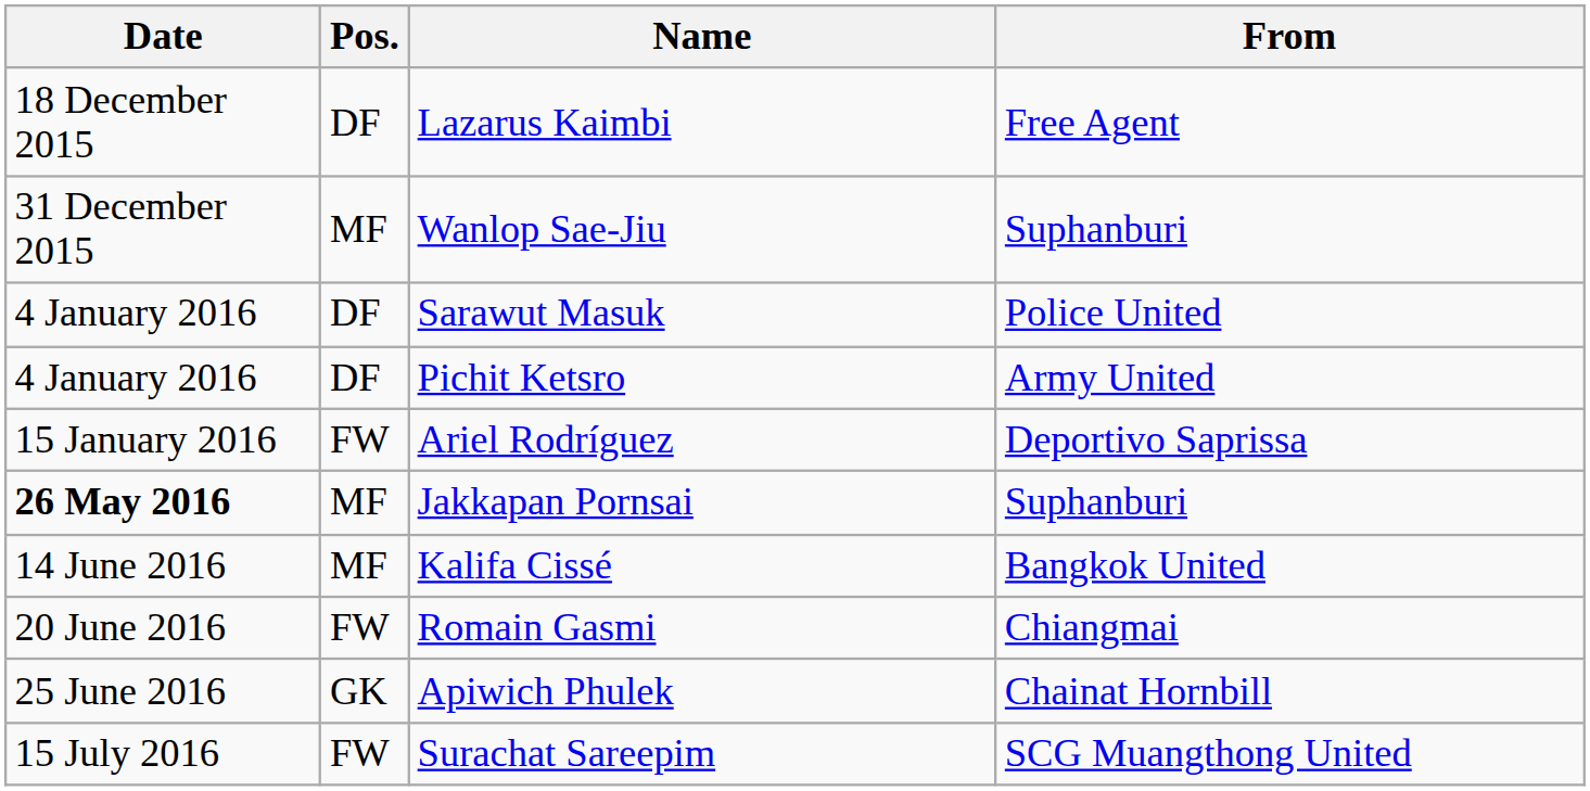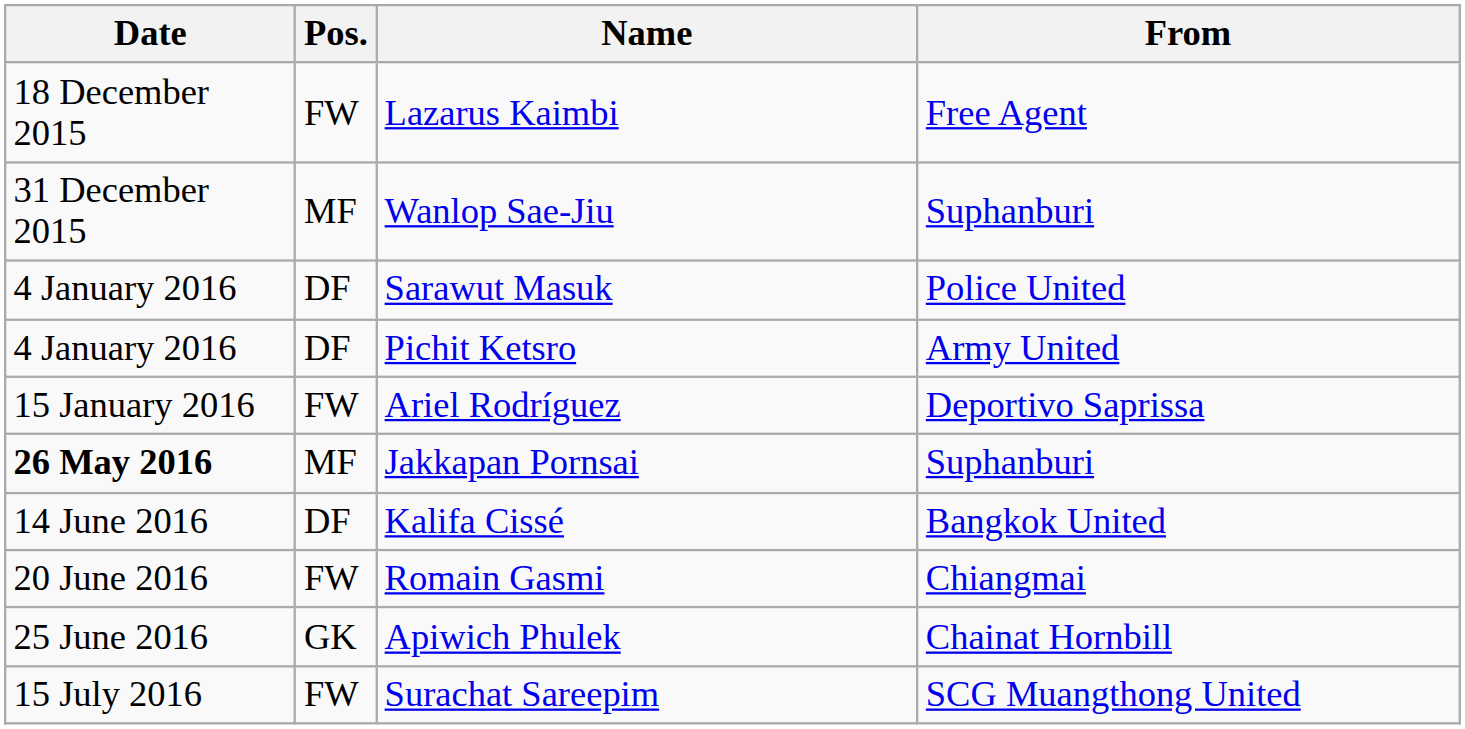 <table class="wikitable">
 <tr>
 <th width="120">Date</th>
 <th>Pos.</th>
 <th width="230">Name</th>
 <th width="230">From</th>
 </tr>
 <tr>
 <td>18 December 2015</td>
-<td>DF</td>
+<td>FW</td>
 <td> <a href='#'>Lazarus Kaimbi</a></td>
 <td><a href='#'>Free Agent</a></td>
 </tr>
 <tr>
 <td>31 December 2015</td>
 <td>MF</td>
 <td> <a href='#'>Wanlop Sae-Jiu</a></td>
 <td> <a href='#'>Suphanburi</a></td>
 </tr>
 <tr>
 <td>4 January 2016</td>
 <td>DF</td>
 <td> <a href='#'>Sarawut Masuk</a></td>
 <td> <a href='#'>Police United</a></td>
 </tr>
 <tr>
 <td>4 January 2016</td>
 <td>DF</td>
 <td> <a href='#'>Pichit Ketsro</a></td>
 <td> <a href='#'>Army United</a></td>
 </tr>
 <tr>
 <td>15 January 2016</td>
 <td>FW</td>
 <td> <a href='#'>Ariel Rodríguez</a></td>
 <td> <a href='#'>Deportivo Saprissa</a></td>
 </tr>
 <tr>
 <td><strong>26 May 2016</strong></td>
 <td>MF</td>
 <td> <a href='#'>Jakkapan Pornsai</a></td>
 <td> <a href='#'>Suphanburi</a></td>
 </tr>
 <tr>
 <td>14 June 2016</td>
-<td>MF</td>
+<td>DF</td>
 <td> <a href='#'>Kalifa Cissé</a></td>
 <td> <a href='#'>Bangkok United</a></td>
 </tr>
 <tr>
 <td>20 June 2016</td>
 <td>FW</td>
 <td> <a href='#'>Romain Gasmi</a></td>
 <td> <a href='#'>Chiangmai</a></td>
 </tr>
 <tr>
 <td>25 June 2016</td>
 <td>GK</td>
 <td> <a href='#'>Apiwich Phulek</a></td>
 <td> <a href='#'>Chainat Hornbill</a></td>
 </tr>
 <tr>
 <td>15 July 2016</td>
 <td>FW</td>
 <td> <a href='#'>Surachat Sareepim</a></td>
 <td> <a href='#'>SCG Muangthong United</a></td>
 </tr>
 </table>
